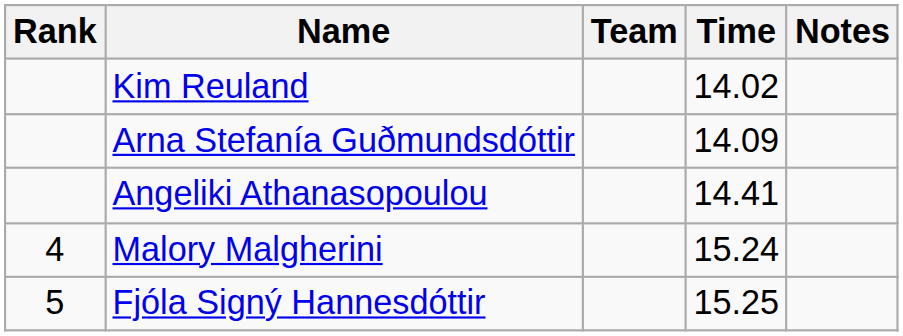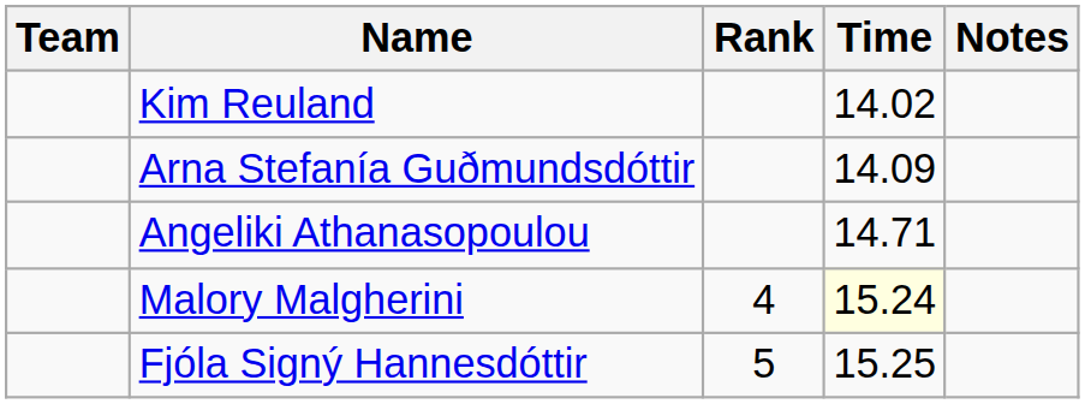 <table class="wikitable sortable" style="text-align:center">
 <tr>
+<th>Team</th>
+<th>Name</th>
 <th>Rank</th>
-<th>Name</th>
-<th>Team</th>
 <th>Time</th>
 <th>Notes</th>
 </tr>
 <tr>
+<td align=left></td>
+<td align="left"><a href='#'>Kim Reuland</a></td>
 <td></td>
-<td align="left"><a href='#'>Kim Reuland</a></td>
-<td align=left></td>
 <td>14.02</td>
 <td></td>
 </tr>
 <tr>
+<td align=left></td>
+<td align="left"><a href='#'>Arna Stefanía Guðmundsdóttir</a></td>
 <td></td>
-<td align="left"><a href='#'>Arna Stefanía Guðmundsdóttir</a></td>
-<td align=left></td>
 <td>14.09</td>
 <td></td>
 </tr>
 <tr>
+<td align=left></td>
+<td align="left"><a href='#'>Angeliki Athanasopoulou</a></td>
 <td></td>
-<td align="left"><a href='#'>Angeliki Athanasopoulou</a></td>
-<td align=left></td>
-<td>14.41</td>
+<td>14.71</td>
 <td></td>
 </tr>
 <tr>
+<td align=left></td>
+<td align="left"><a href='#'>Malory Malgherini</a></td>
 <td>4</td>
-<td align="left"><a href='#'>Malory Malgherini</a></td>
-<td align=left></td>
-<td>15.24</td>
+<td style="background: lightyellow;">15.24</td>
 <td></td>
 </tr>
 <tr>
+<td align=left></td>
+<td align="left"><a href='#'>Fjóla Signý Hannesdóttir</a></td>
 <td>5</td>
-<td align="left"><a href='#'>Fjóla Signý Hannesdóttir</a></td>
-<td align=left></td>
 <td>15.25</td>
 <td></td>
 </tr>
 </table>
